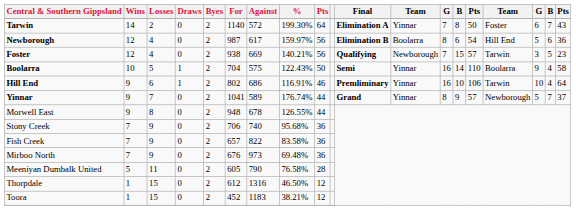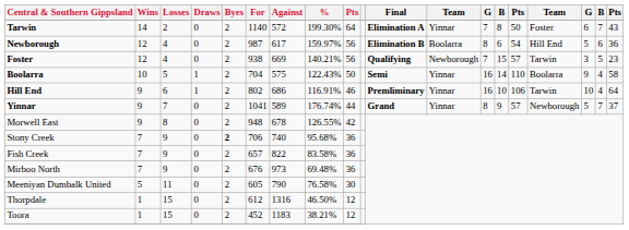 <table style="font-size: 85%; text-align: left;" class="wikitable">
 <tr>
 <th style="color:crimson">Central & Southern Gippsland</th>
 <th style="color:crimson">Wins</th>
 <th style="color:crimson">Losses</th>
 <th style="color:crimson">Draws</th>
 <th style="color:crimson">Byes</th>
 <th style="color:crimson">For</th>
 <th style="color:crimson">Against</th>
 <th style="color:crimson">%</th>
 <th style="color:crimson">Pts</th>
 <th></th>
 <th>Final</th>
 <th>Team</th>
 <th>G</th>
 <th>B</th>
 <th>Pts</th>
 <th>Team</th>
 <th>G</th>
 <th>B</th>
 <th>Pts</th>
 </tr>
 <tr>
 </tr>
 <tr>
 </tr>
 <tr>
 <td><strong> Tarwin </strong></td>
 <td>14</td>
 <td>2</td>
 <td>0</td>
 <td>2</td>
 <td>1140</td>
 <td>572</td>
 <td>199.30%</td>
 <td>64</td>
 <td></td>
 <td><strong>Elimination A</strong></td>
 <td>Yinnar</td>
 <td>7</td>
 <td>8</td>
 <td>50</td>
 <td>Foster</td>
 <td>6</td>
 <td>7</td>
 <td>43</td>
 </tr>
 <tr>
 <td><strong> Newborough </strong></td>
 <td>12</td>
 <td>4</td>
 <td>0</td>
 <td>2</td>
 <td>987</td>
 <td>617</td>
 <td>159.97%</td>
 <td>56</td>
 <td></td>
 <td><strong>Elimination B</strong></td>
 <td>Boolarra</td>
 <td>8</td>
 <td>6</td>
 <td>54</td>
 <td>Hill End</td>
 <td>5</td>
 <td>6</td>
 <td>36</td>
 </tr>
 <tr>
 <td><strong> Foster </strong></td>
 <td>12</td>
 <td>4</td>
 <td>0</td>
 <td>2</td>
 <td>938</td>
 <td>669</td>
 <td>140.21%</td>
 <td>56</td>
 <td></td>
 <td><strong>Qualifying</strong></td>
 <td>Newborough</td>
 <td>7</td>
 <td>15</td>
 <td>57</td>
 <td>Tarwin</td>
 <td>3</td>
 <td>5</td>
 <td>23</td>
 </tr>
 <tr>
 <td><strong> Boolarra </strong></td>
 <td>10</td>
 <td>5</td>
 <td>1</td>
 <td>2</td>
 <td>704</td>
 <td>575</td>
 <td>122.43%</td>
 <td>50</td>
 <td></td>
 <td><strong>Semi</strong></td>
 <td>Yinnar</td>
 <td>16</td>
 <td>14</td>
 <td>110</td>
 <td>Boolarra</td>
 <td>9</td>
 <td>4</td>
 <td>58</td>
 </tr>
 <tr>
 <td><strong> Hill End </strong></td>
 <td>9</td>
 <td>6</td>
 <td>1</td>
 <td>2</td>
 <td>802</td>
 <td>686</td>
 <td>116.91%</td>
 <td>46</td>
 <td></td>
 <td><strong>Premliminary</strong></td>
 <td>Yinnar</td>
 <td>16</td>
 <td>10</td>
 <td>106</td>
 <td>Tarwin</td>
 <td>10</td>
 <td>4</td>
 <td>64</td>
 </tr>
 <tr>
 <td><strong> Yinnar </strong></td>
 <td>9</td>
 <td>7</td>
 <td>0</td>
 <td>2</td>
 <td>1041</td>
 <td>589</td>
 <td>176.74%</td>
 <td>44</td>
 <td></td>
 <td><strong>Grand</strong></td>
 <td>Yinnar</td>
 <td>8</td>
 <td>9</td>
 <td>57</td>
 <td>Newborough</td>
 <td>5</td>
 <td>7</td>
 <td>37</td>
 </tr>
 <tr>
 <td>Morwell East</td>
 <td>9</td>
 <td>8</td>
 <td>0</td>
 <td>2</td>
 <td>948</td>
 <td>678</td>
 <td>126.55%</td>
-<td>44</td>
+<td>42</td>
 <td></td>
 </tr>
 <tr>
 <td>Stony Creek</td>
 <td>7</td>
 <td>9</td>
 <td>0</td>
-<td>2</td>
+<td><strong>2</strong></td>
 <td>706</td>
 <td>740</td>
 <td>95.68%</td>
 <td>36</td>
 <td></td>
 </tr>
 <tr>
 <td>Fish Creek</td>
 <td>7</td>
 <td>9</td>
 <td>0</td>
 <td>2</td>
 <td>657</td>
 <td>822</td>
 <td>83.58%</td>
 <td>36</td>
 <td></td>
 </tr>
 <tr>
 <td>Mirboo North</td>
 <td>7</td>
 <td>9</td>
 <td>0</td>
 <td>2</td>
 <td>676</td>
 <td>973</td>
 <td>69.48%</td>
 <td>36</td>
 <td></td>
 </tr>
 <tr>
 <td>Meeniyan Dumbalk United</td>
 <td>5</td>
 <td>11</td>
 <td>0</td>
 <td>2</td>
 <td>605</td>
 <td>790</td>
 <td>76.58%</td>
-<td>28</td>
+<td>30</td>
 <td></td>
 </tr>
 <tr>
 <td>Thorpdale</td>
 <td>1</td>
 <td>15</td>
 <td>0</td>
 <td>2</td>
 <td>612</td>
 <td>1316</td>
 <td>46.50%</td>
 <td>12</td>
 <td></td>
 </tr>
 <tr>
 <td>Toora</td>
 <td>1</td>
 <td>15</td>
 <td>0</td>
 <td>2</td>
 <td>452</td>
 <td>1183</td>
 <td>38.21%</td>
 <td>12</td>
 <td></td>
 </tr>
 <tr>
 </tr>
 </table>
